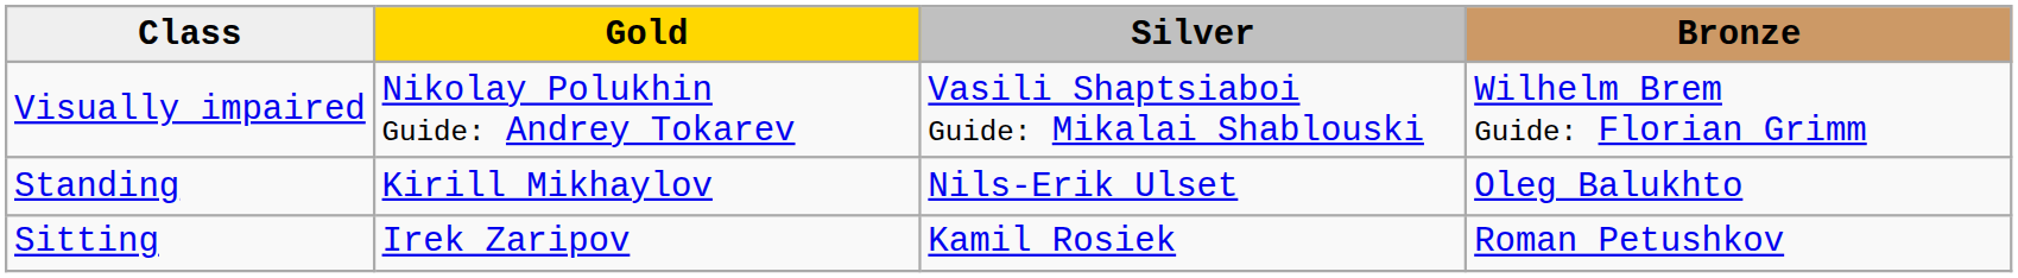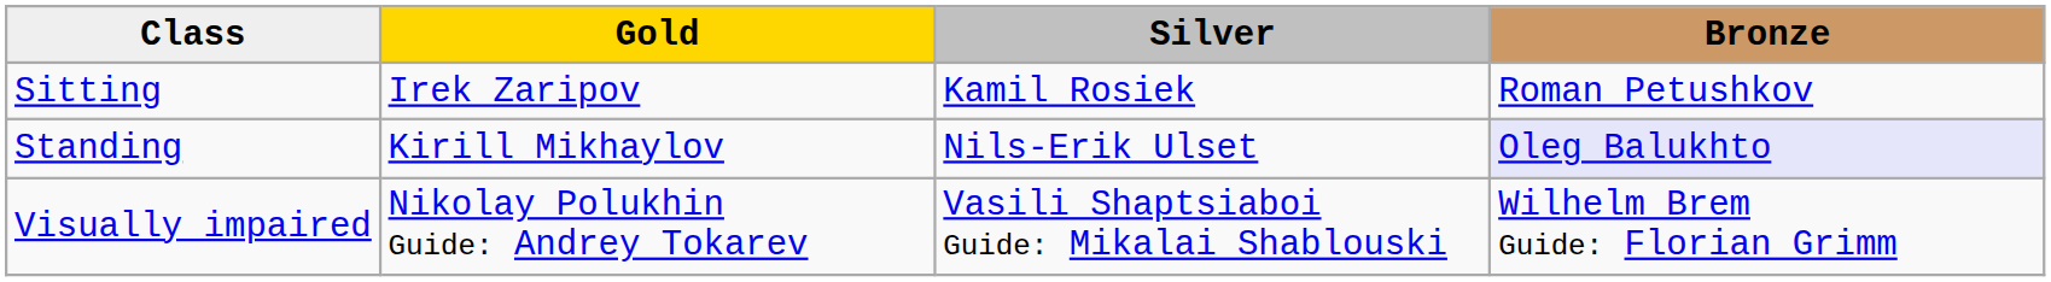 <table class="wikitable" style="text-align:left">
 <tr align="center">
 <td bgcolor=efefef><strong>Class</strong></td>
 <td width=200 bgcolor=gold><strong>Gold</strong></td>
 <td width=200 bgcolor=silver><strong>Silver</strong></td>
 <td width=200 bgcolor=CC9966><strong>Bronze</strong></td>
 </tr>
 <tr>
+<td><a href='#'>Sitting</a></td>
+<td><a href='#'>Irek Zaripov</a><br><em></em></td>
+<td><a href='#'>Kamil Rosiek</a><br><em></em></td>
+<td><a href='#'>Roman Petushkov</a><br><em></em></td>
+</tr>
+<tr>
+<td><a href='#'>Standing</a></td>
+<td><a href='#'>Kirill Mikhaylov</a><br><em></em></td>
+<td><a href='#'>Nils-Erik Ulset</a><br><em></em></td>
+<td style="background: lavender;"><a href='#'>Oleg Balukhto</a><br><em></em></td>
+</tr>
+<tr>
 <td><a href='#'>Visually impaired</a></td>
 <td><a href='#'>Nikolay Polukhin</a><br><small>Guide:</small> <a href='#'>Andrey Tokarev</a><br><em></em></td>
 <td><a href='#'>Vasili Shaptsiaboi</a><br><small>Guide:</small> <a href='#'>Mikalai Shablouski</a><br><em></em></td>
 <td><a href='#'>Wilhelm Brem</a><br><small>Guide:</small> <a href='#'>Florian Grimm</a><br><em></em></td>
 </tr>
-<tr>
-<td><a href='#'>Standing</a></td>
-<td><a href='#'>Kirill Mikhaylov</a><br><em></em></td>
-<td><a href='#'>Nils-Erik Ulset</a><br><em></em></td>
-<td><a href='#'>Oleg Balukhto</a><br><em></em></td>
-</tr>
-<tr>
-<td><a href='#'>Sitting</a></td>
-<td><a href='#'>Irek Zaripov</a><br><em></em></td>
-<td><a href='#'>Kamil Rosiek</a><br><em></em></td>
-<td><a href='#'>Roman Petushkov</a><br><em></em></td>
-</tr>
 </table>
